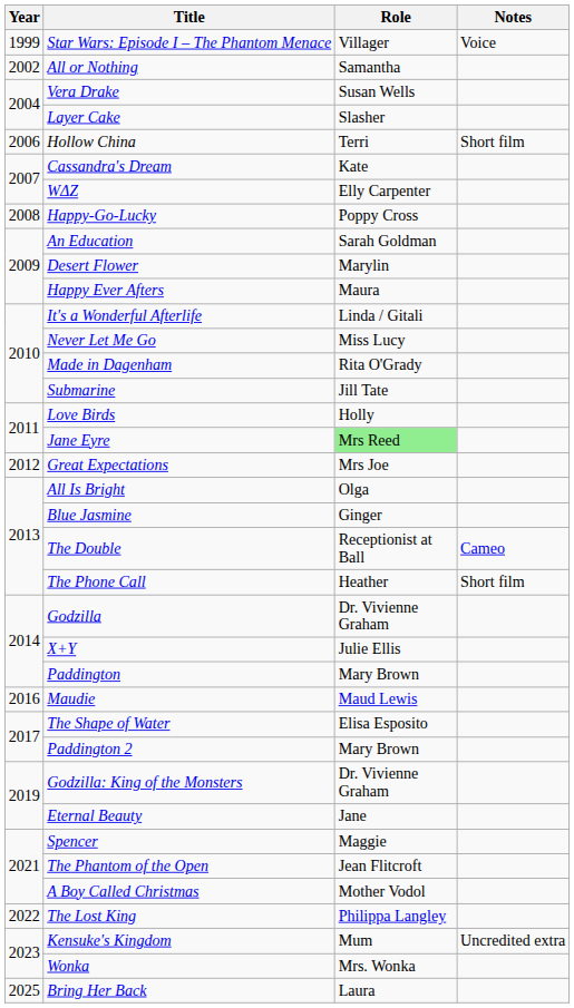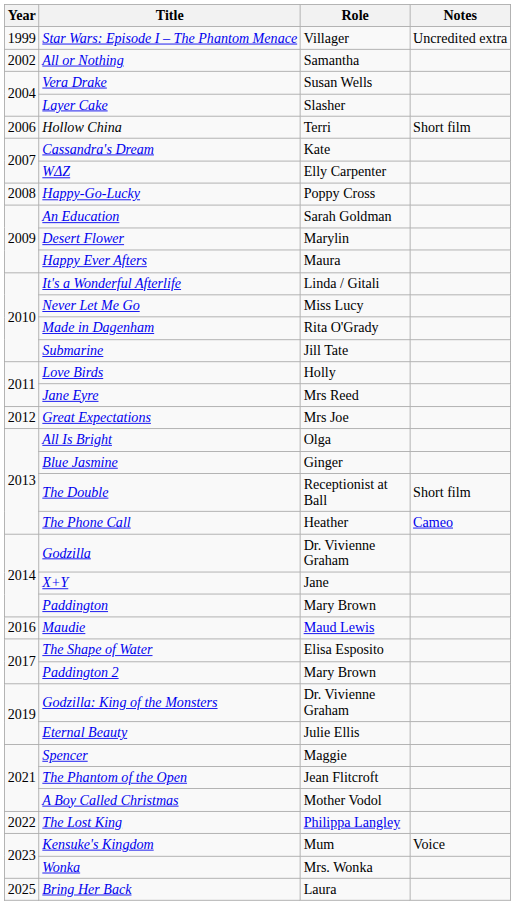 <table class="wikitable sortable">
 <tr>
 <th>Year</th>
 <th>Title</th>
 <th style="width:117px;">Role</th>
 <th class="unsortable">Notes</th>
 </tr>
 <tr>
 <td>1999</td>
 <td><em><a href='#'>Star Wars: Episode I – The Phantom Menace</a></em></td>
 <td>Villager</td>
-<td>Voice</td>
+<td>Uncredited extra</td>
 </tr>
 <tr>
 <td>2002</td>
 <td><em><a href='#'>All or Nothing</a></em></td>
 <td>Samantha</td>
 <td></td>
 </tr>
 <tr>
 <td rowspan="2">2004</td>
 <td><em><a href='#'>Vera Drake</a></em></td>
 <td>Susan Wells</td>
 <td></td>
 </tr>
 <tr>
 <td><em><a href='#'>Layer Cake</a></em></td>
 <td>Slasher</td>
 <td></td>
 </tr>
 <tr>
 <td>2006</td>
 <td><em>Hollow China</em></td>
 <td>Terri</td>
 <td>Short film</td>
 </tr>
 <tr>
 <td rowspan="2">2007</td>
 <td><em><a href='#'>Cassandra's Dream</a></em></td>
 <td>Kate</td>
 <td></td>
 </tr>
 <tr>
 <td><em><a href='#'>WΔZ</a></em></td>
 <td>Elly Carpenter</td>
 <td></td>
 </tr>
 <tr>
 <td>2008</td>
 <td><em><a href='#'>Happy-Go-Lucky</a></em></td>
 <td>Poppy Cross</td>
 <td></td>
 </tr>
 <tr>
 <td rowspan="3">2009</td>
 <td><em><a href='#'>An Education</a></em></td>
 <td>Sarah Goldman</td>
 <td></td>
 </tr>
 <tr>
 <td><em><a href='#'>Desert Flower</a></em></td>
 <td>Marylin</td>
 <td></td>
 </tr>
 <tr>
 <td><em><a href='#'>Happy Ever Afters</a></em></td>
 <td>Maura</td>
 <td></td>
 </tr>
 <tr>
 <td rowspan="4">2010</td>
 <td><em><a href='#'>It's a Wonderful Afterlife</a></em></td>
 <td>Linda / Gitali</td>
 <td></td>
 </tr>
 <tr>
 <td><em><a href='#'>Never Let Me Go</a></em></td>
 <td>Miss Lucy</td>
 <td></td>
 </tr>
 <tr>
 <td><em><a href='#'>Made in Dagenham</a></em></td>
 <td>Rita O'Grady</td>
 <td></td>
 </tr>
 <tr>
 <td><em><a href='#'>Submarine</a></em></td>
 <td>Jill Tate</td>
 <td></td>
 </tr>
 <tr>
 <td rowspan="2">2011</td>
 <td><em><a href='#'>Love Birds</a></em></td>
 <td>Holly</td>
 <td></td>
 </tr>
 <tr>
 <td><em><a href='#'>Jane Eyre</a></em></td>
-<td style="background: lightgreen;">Mrs Reed</td>
+<td>Mrs Reed</td>
 <td></td>
 </tr>
 <tr>
 <td>2012</td>
 <td><em><a href='#'>Great Expectations</a></em></td>
 <td>Mrs Joe</td>
 <td></td>
 </tr>
 <tr>
 <td rowspan="4">2013</td>
 <td><em><a href='#'>All Is Bright</a></em></td>
 <td>Olga</td>
 <td></td>
 </tr>
 <tr>
 <td><em><a href='#'>Blue Jasmine</a></em></td>
 <td>Ginger</td>
 <td></td>
 </tr>
 <tr>
 <td><em><a href='#'>The Double</a></em></td>
 <td>Receptionist at Ball</td>
-<td><a href='#'>Cameo</a></td>
+<td>Short film</td>
 </tr>
 <tr>
 <td><em><a href='#'>The Phone Call</a></em></td>
 <td>Heather</td>
-<td>Short film</td>
+<td><a href='#'>Cameo</a></td>
 </tr>
 <tr>
 <td rowspan="3">2014</td>
 <td><em><a href='#'>Godzilla</a></em></td>
 <td>Dr. Vivienne Graham</td>
 <td></td>
 </tr>
 <tr>
 <td><em><a href='#'>X+Y</a></em></td>
-<td>Julie Ellis</td>
+<td>Jane</td>
 <td></td>
 </tr>
 <tr>
 <td><em><a href='#'>Paddington</a></em></td>
 <td>Mary Brown</td>
 <td></td>
 </tr>
 <tr>
 <td>2016</td>
 <td><em><a href='#'>Maudie</a></em></td>
 <td><a href='#'>Maud Lewis</a></td>
 <td></td>
 </tr>
 <tr>
 <td rowspan="2">2017</td>
 <td><em><a href='#'>The Shape of Water</a></em></td>
 <td>Elisa Esposito</td>
 <td></td>
 </tr>
 <tr>
 <td><em><a href='#'>Paddington 2</a></em></td>
 <td>Mary Brown</td>
 <td></td>
 </tr>
 <tr>
 <td rowspan="2">2019</td>
 <td><em><a href='#'>Godzilla: King of the Monsters</a></em></td>
 <td>Dr. Vivienne Graham</td>
 <td></td>
 </tr>
 <tr>
 <td><em><a href='#'>Eternal Beauty</a></em></td>
-<td>Jane</td>
+<td>Julie Ellis</td>
 <td></td>
 </tr>
 <tr>
 <td rowspan="3">2021</td>
 <td><em><a href='#'>Spencer</a></em></td>
 <td>Maggie</td>
 <td></td>
 </tr>
 <tr>
 <td><em><a href='#'>The Phantom of the Open</a></em></td>
 <td>Jean Flitcroft</td>
 <td></td>
 </tr>
 <tr>
 <td><em><a href='#'>A Boy Called Christmas</a></em></td>
 <td>Mother Vodol</td>
 <td></td>
 </tr>
 <tr>
 <td>2022</td>
 <td><em><a href='#'>The Lost King</a></em></td>
 <td><a href='#'>Philippa Langley</a></td>
 <td></td>
 </tr>
 <tr>
 <td rowspan="2">2023</td>
 <td><em><a href='#'>Kensuke's Kingdom</a></em></td>
 <td>Mum</td>
-<td>Uncredited extra</td>
+<td>Voice</td>
 </tr>
 <tr>
 <td><em><a href='#'>Wonka</a></em></td>
 <td>Mrs. Wonka</td>
 <td></td>
 </tr>
 <tr>
 <td>2025</td>
 <td><em><a href='#'>Bring Her Back</a></em></td>
 <td>Laura</td>
 <td></td>
 </tr>
 </table>
